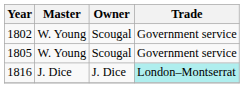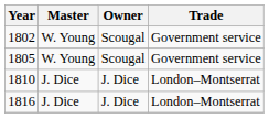 <table class="sortable wikitable">
 <tr>
 <th>Year</th>
 <th>Master</th>
 <th>Owner</th>
 <th>Trade</th>
 </tr>
 <tr>
 <td>1802</td>
 <td>W. Young</td>
 <td>Scougal</td>
 <td>Government service</td>
 </tr>
 <tr>
 <td>1805</td>
 <td>W. Young</td>
 <td>Scougal</td>
 <td>Government service</td>
 </tr>
 <tr>
+<td>1810</td>
+<td>J. Dice</td>
+<td>J. Dice</td>
+<td>London–Montserrat</td>
+</tr>
+<tr>
 <td>1816</td>
 <td>J. Dice</td>
 <td>J. Dice</td>
-<td style="background: paleturquoise;">London–Montserrat</td>
+<td>London–Montserrat</td>
 </tr>
 <tr>
 </tr>
 </table>
